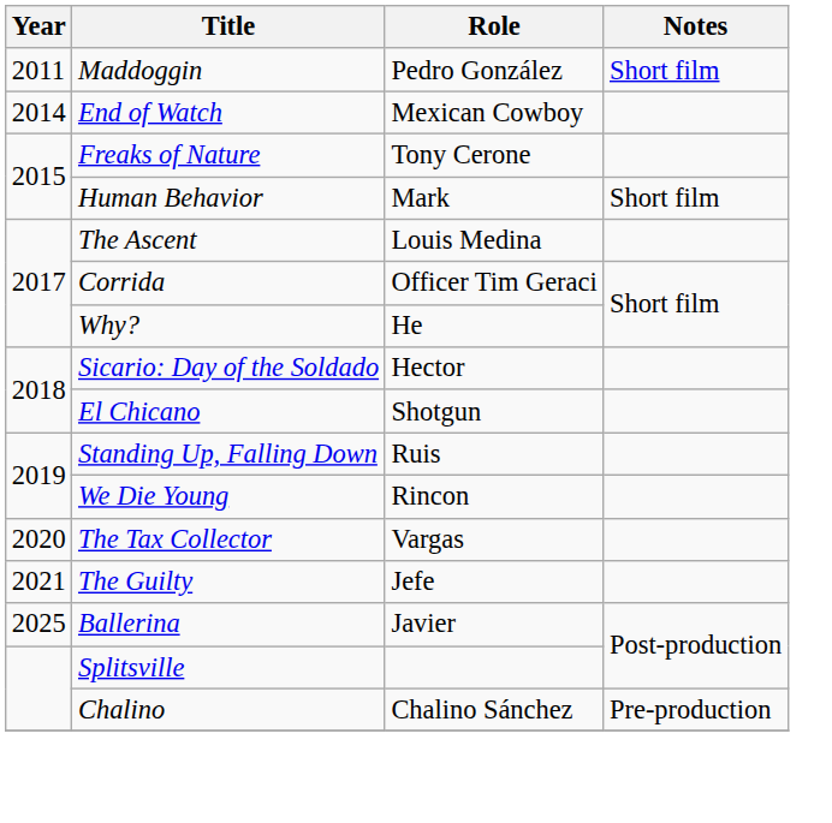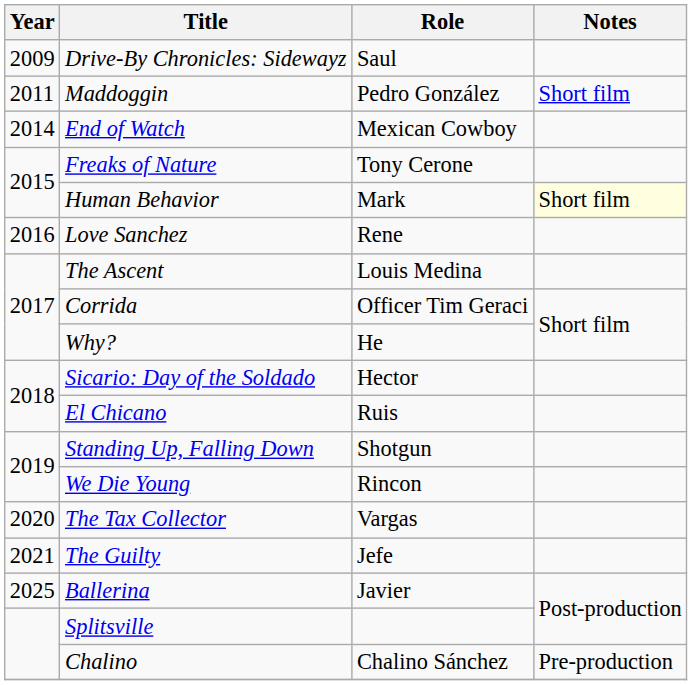 <table class="wikitable">
 <tr>
 <th>Year</th>
 <th>Title</th>
 <th>Role</th>
 <th>Notes</th>
+</tr>
+<tr>
+<td>2009</td>
+<td><em>Drive-By Chronicles: Sidewayz</em></td>
+<td>Saul</td>
+<td></td>
 </tr>
 <tr>
 <td>2011</td>
 <td><em>Maddoggin</em></td>
 <td>Pedro González</td>
 <td><a href='#'>Short film</a></td>
 </tr>
 <tr>
 <td>2014</td>
 <td><em><a href='#'>End of Watch</a></em></td>
 <td>Mexican Cowboy</td>
 <td></td>
 </tr>
 <tr>
 <td rowspan=2>2015</td>
 <td><em><a href='#'>Freaks of Nature</a></em></td>
 <td>Tony Cerone</td>
 <td></td>
 </tr>
 <tr>
 <td><em>Human Behavior</em></td>
 <td>Mark</td>
-<td>Short film</td>
+<td style="background: lightyellow;">Short film</td>
+</tr>
+<tr>
+<td>2016</td>
+<td><em>Love Sanchez</em></td>
+<td>Rene</td>
+<td></td>
 </tr>
 <tr>
 <td rowspan=3>2017</td>
 <td><em>The Ascent</em></td>
 <td>Louis Medina</td>
 <td></td>
 </tr>
 <tr>
 <td><em>Corrida</em></td>
 <td>Officer Tim Geraci</td>
 <td rowspan="2">Short film</td>
 </tr>
 <tr>
 <td><em>Why?</em></td>
 <td>He</td>
 </tr>
 <tr>
 <td rowspan=2>2018</td>
 <td><em><a href='#'>Sicario: Day of the Soldado</a></em></td>
 <td>Hector</td>
 <td></td>
 </tr>
 <tr>
 <td><em><a href='#'>El Chicano</a></em></td>
-<td>Shotgun</td>
+<td>Ruis</td>
 <td></td>
 </tr>
 <tr>
 <td rowspan=2>2019</td>
 <td><em><a href='#'>Standing Up, Falling Down</a></em></td>
-<td>Ruis</td>
+<td>Shotgun</td>
 <td></td>
 </tr>
 <tr>
 <td><em><a href='#'>We Die Young</a></em></td>
 <td>Rincon</td>
 <td></td>
 </tr>
 <tr>
 <td>2020</td>
 <td><em><a href='#'>The Tax Collector</a></em></td>
 <td>Vargas</td>
 <td></td>
 </tr>
 <tr>
 <td>2021</td>
 <td><em><a href='#'>The Guilty</a></em></td>
 <td>Jefe</td>
 <td></td>
 </tr>
 <tr>
 <td>2025</td>
 <td><em><a href='#'>Ballerina</a></em></td>
 <td>Javier</td>
 <td rowspan="2">Post-production</td>
 </tr>
 <tr>
 <td rowspan="2"></td>
 <td><em><a href='#'>Splitsville</a></em></td>
 <td></td>
 </tr>
 <tr>
 <td><em>Chalino</em></td>
 <td>Chalino Sánchez</td>
 <td>Pre-production</td>
 </tr>
 <tr>
 </tr>
 </table>
